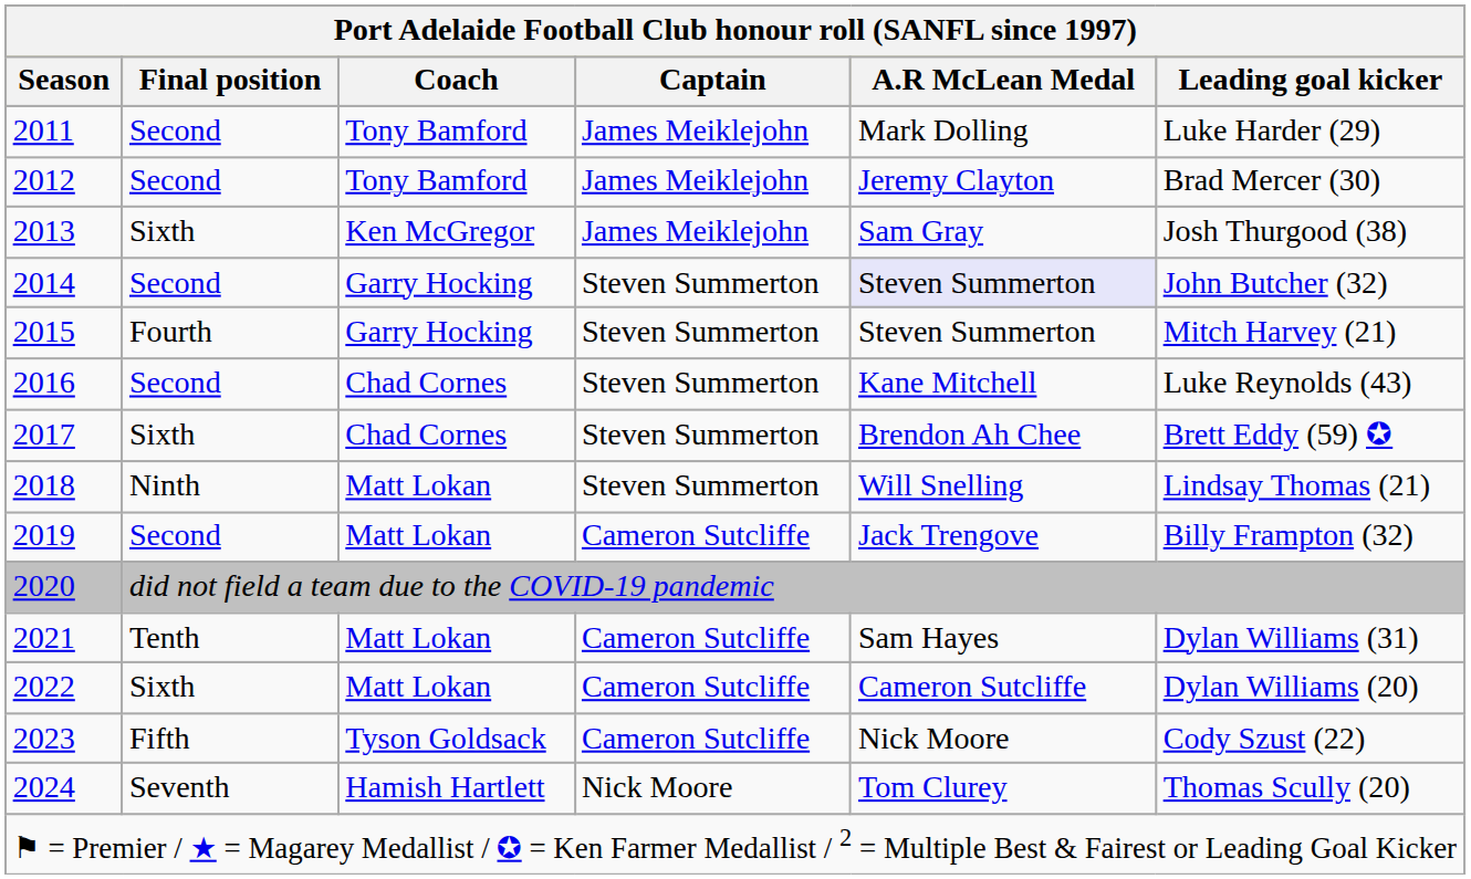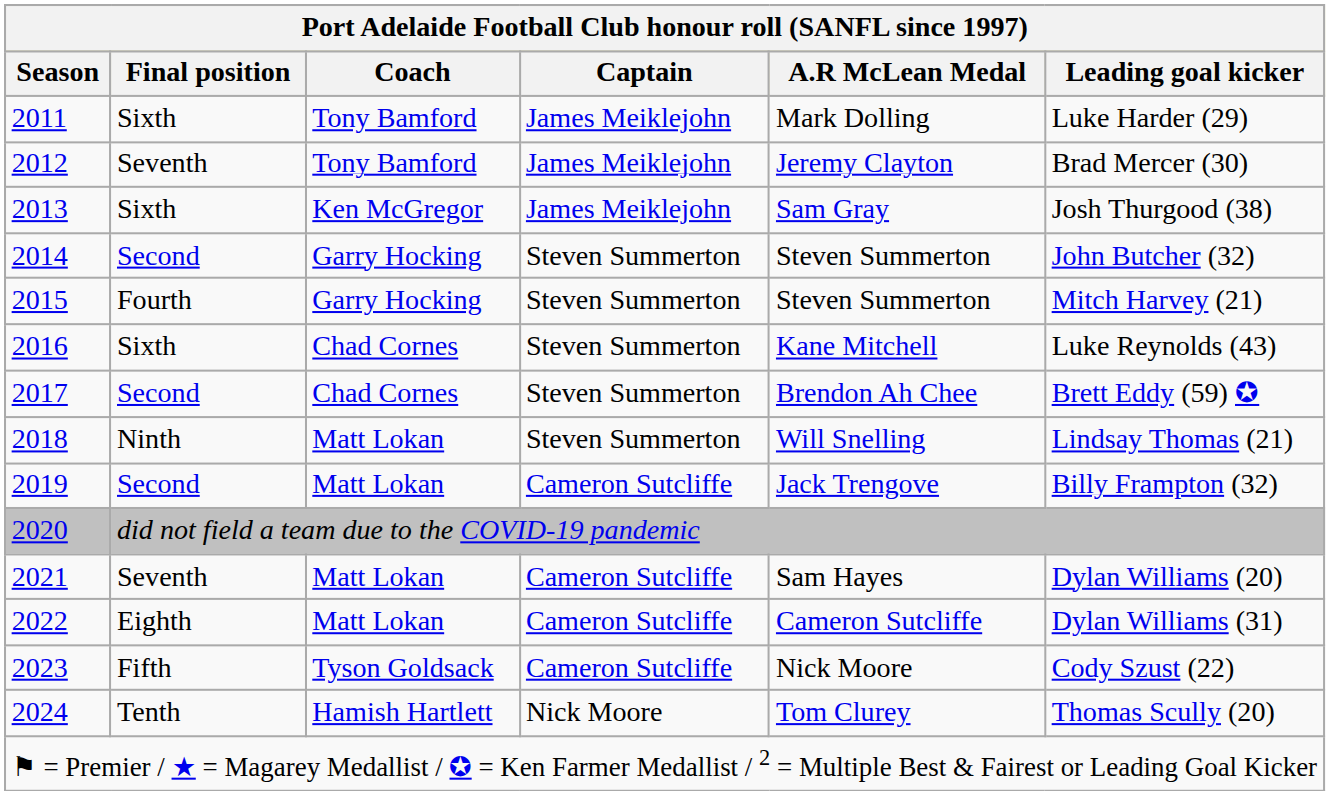 <table class="wikitable mw-collapsible">
 <tr style="background:#bdb76b;font-size: 87%">
 <th colspan="9">Port Adelaide Football Club honour roll (SANFL since 1997)</th>
 </tr>
 <tr style="background:#bdb76b;font-size: 87%;">
 <th>Season</th>
 <th>Final position</th>
 <th>Coach</th>
 <th>Captain</th>
 <th>A.R McLean Medal</th>
 <th>Leading goal kicker</th>
 </tr>
 <tr style="font-size: 87%;">
 <td><a href='#'>2011</a></td>
-<td><a href='#'>Second</a></td>
+<td>Sixth</td>
 <td><a href='#'>Tony Bamford</a></td>
 <td><a href='#'>James Meiklejohn</a></td>
 <td>Mark Dolling</td>
 <td>Luke Harder (29)</td>
 </tr>
 <tr style="font-size: 87%;">
 <td><a href='#'>2012</a></td>
-<td><a href='#'>Second</a></td>
+<td>Seventh</td>
 <td><a href='#'>Tony Bamford</a></td>
 <td><a href='#'>James Meiklejohn</a></td>
 <td><a href='#'>Jeremy Clayton</a></td>
 <td>Brad Mercer (30)</td>
 </tr>
 <tr style="font-size: 87%;">
 <td><a href='#'>2013</a></td>
 <td>Sixth</td>
 <td><a href='#'>Ken McGregor</a></td>
 <td><a href='#'>James Meiklejohn</a></td>
 <td><a href='#'>Sam Gray</a></td>
 <td>Josh Thurgood (38)</td>
 </tr>
 <tr style="font-size: 87%;">
 <td><a href='#'>2014</a></td>
 <td><a href='#'>Second</a></td>
 <td><a href='#'>Garry Hocking</a></td>
 <td>Steven Summerton</td>
-<td style="background: lavender;">Steven Summerton</td>
+<td>Steven Summerton</td>
 <td><a href='#'>John Butcher</a> (32)</td>
 </tr>
 <tr style="font-size: 87%;">
 <td><a href='#'>2015</a></td>
 <td>Fourth</td>
 <td><a href='#'>Garry Hocking</a></td>
 <td>Steven Summerton</td>
 <td>Steven Summerton</td>
 <td><a href='#'>Mitch Harvey</a> (21)</td>
 </tr>
 <tr style="font-size: 87%;">
 <td><a href='#'>2016</a></td>
-<td><a href='#'>Second</a></td>
+<td>Sixth</td>
 <td><a href='#'>Chad Cornes</a></td>
 <td>Steven Summerton</td>
 <td><a href='#'>Kane Mitchell</a></td>
 <td>Luke Reynolds (43)</td>
 </tr>
 <tr style="font-size: 87%;">
 <td><a href='#'>2017</a></td>
-<td>Sixth</td>
+<td><a href='#'>Second</a></td>
 <td><a href='#'>Chad Cornes</a></td>
 <td>Steven Summerton</td>
 <td><a href='#'>Brendon Ah Chee</a></td>
 <td><a href='#'>Brett Eddy</a> (59) <a href='#'>✪</a></td>
 </tr>
 <tr style="font-size: 87%;">
 <td><a href='#'>2018</a></td>
 <td>Ninth</td>
 <td><a href='#'>Matt Lokan</a></td>
 <td>Steven Summerton</td>
 <td><a href='#'>Will Snelling</a></td>
 <td><a href='#'>Lindsay Thomas</a> (21)</td>
 </tr>
 <tr style="font-size: 87%;">
 <td><a href='#'>2019</a></td>
 <td><a href='#'>Second</a></td>
 <td><a href='#'>Matt Lokan</a></td>
 <td><a href='#'>Cameron Sutcliffe</a></td>
 <td><a href='#'>Jack Trengove</a></td>
 <td><a href='#'>Billy Frampton</a> (32)</td>
 </tr>
 <tr style="font-size: 87%; background:#C0C0C0">
 <td><a href='#'>2020</a></td>
 <td colspan=7><em>did not field a team due to the <a href='#'>COVID-19 pandemic</a></em></td>
 </tr>
 <tr style="font-size: 87%;">
 <td><a href='#'>2021</a></td>
-<td>Tenth</td>
+<td>Seventh</td>
 <td><a href='#'>Matt Lokan</a></td>
 <td><a href='#'>Cameron Sutcliffe</a></td>
 <td>Sam Hayes</td>
-<td><a href='#'>Dylan Williams</a> (31)</td>
+<td><a href='#'>Dylan Williams</a> (20)</td>
 </tr>
 <tr style="font-size: 87%;">
 <td><a href='#'>2022</a></td>
-<td>Sixth</td>
+<td>Eighth</td>
 <td><a href='#'>Matt Lokan</a></td>
 <td><a href='#'>Cameron Sutcliffe</a></td>
 <td><a href='#'>Cameron Sutcliffe</a></td>
-<td><a href='#'>Dylan Williams</a> (20)</td>
+<td><a href='#'>Dylan Williams</a> (31)</td>
 </tr>
 <tr style="font-size: 87%;">
 <td><a href='#'>2023</a></td>
 <td>Fifth</td>
 <td><a href='#'>Tyson Goldsack</a></td>
 <td><a href='#'>Cameron Sutcliffe</a></td>
 <td>Nick Moore</td>
 <td><a href='#'>Cody Szust</a> (22)</td>
 </tr>
 <tr style="font-size: 87%;">
 <td><a href='#'>2024</a></td>
-<td>Seventh</td>
+<td>Tenth</td>
 <td><a href='#'>Hamish Hartlett</a></td>
 <td>Nick Moore</td>
 <td><a href='#'>Tom Clurey</a></td>
 <td><a href='#'>Thomas Scully</a> (20)</td>
 </tr>
 <tr>
 <td colspan="7"><small>⚑ = Premier  /  <a href='#'>★</a> = Magarey Medallist  /  <a href='#'>✪</a> = Ken Farmer Medallist  /  <sup>2</sup> = Multiple Best & Fairest or Leading Goal Kicker</small></td>
 </tr>
 </table>
